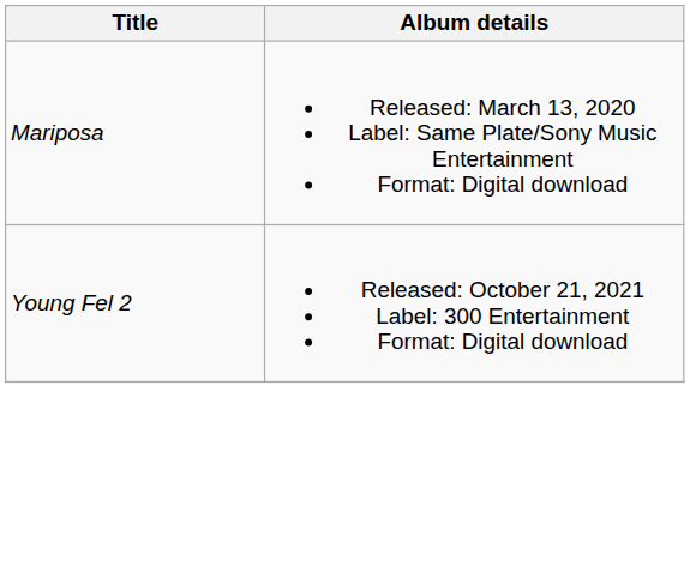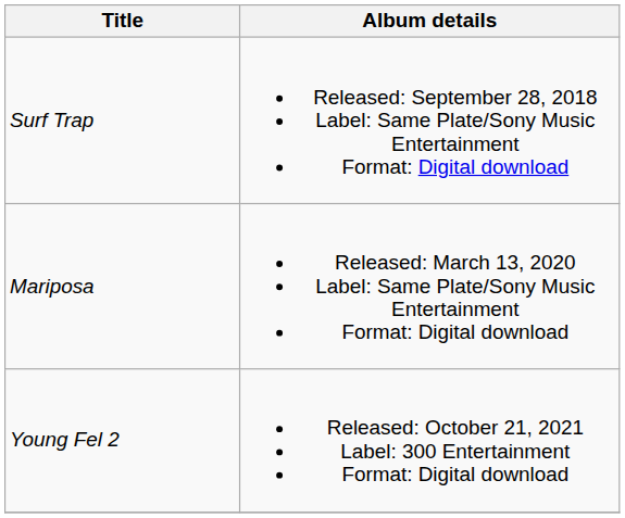 <table class="wikitable plainrowheaders" style="text-align:center;">
 <tr>
 <th scope="col" style="width:11em;">Title</th>
 <th scope="col" style="width:18em;">Album details</th>
+</tr>
+<tr>
+<td style="text-align:left;"><em>Surf Trap</em></td>
+<td><br><ul><li>Released: September 28, 2018</li><li>Label: Same Plate/Sony Music Entertainment</li><li>Format: <a href='#'>Digital download</a></li></ul></td>
 </tr>
 <tr>
 <td style="text-align:left;"><em>Mariposa</em></td>
 <td><br><ul><li>Released: March 13, 2020</li><li>Label: Same Plate/Sony Music Entertainment</li><li>Format: Digital download</li></ul></td>
 </tr>
 <tr>
 <td style="text-align:left;"><em>Young Fel 2</em></td>
 <td><br><ul><li>Released: October 21, 2021</li><li>Label: 300 Entertainment</li><li>Format: Digital download</li></ul></td>
 </tr>
 <tr>
 </tr>
 </table>
